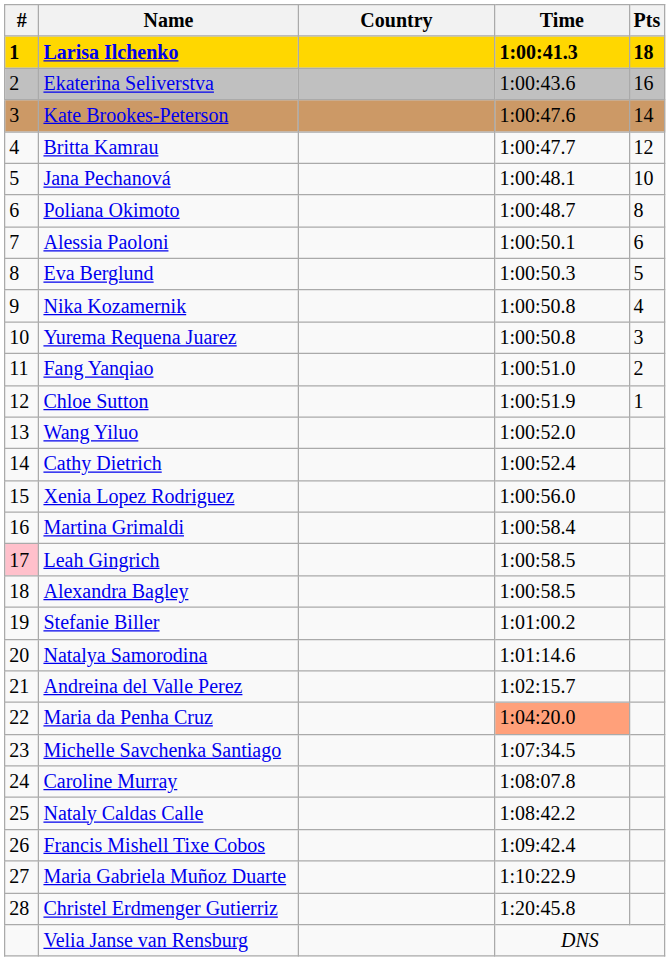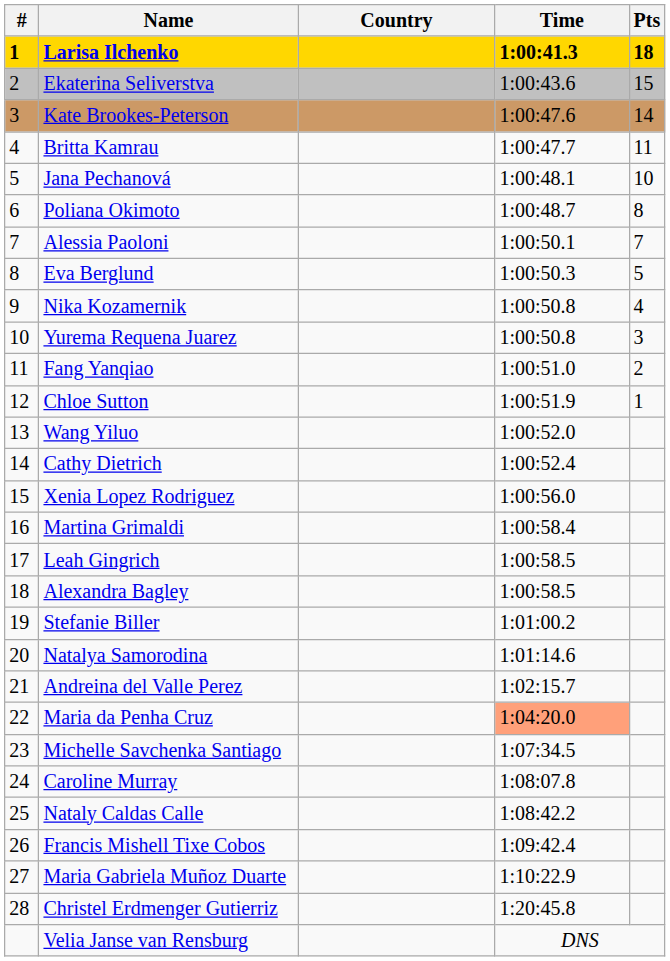 <table class="wikitable">
 <tr>
 <th width=20>#</th>
 <th width=200>Name</th>
 <th width=150>Country</th>
 <th width=100>Time</th>
 <th width=20>Pts</th>
 </tr>
 <tr bgcolor=gold>
 <td><strong>1</strong></td>
 <td><strong><a href='#'>Larisa Ilchenko</a></strong></td>
 <td><strong></strong></td>
 <td><strong>1:00:41.3</strong></td>
 <td><strong>18</strong></td>
 </tr>
 <tr bgcolor=silver>
 <td>2</td>
 <td><a href='#'>Ekaterina Seliverstva</a></td>
 <td></td>
 <td>1:00:43.6</td>
-<td>16</td>
+<td>15</td>
 </tr>
 <tr bgcolor=cc9966>
 <td>3</td>
 <td><a href='#'>Kate Brookes-Peterson</a></td>
 <td></td>
 <td>1:00:47.6</td>
 <td>14</td>
 </tr>
 <tr>
 <td>4</td>
 <td><a href='#'>Britta Kamrau</a></td>
 <td></td>
 <td>1:00:47.7</td>
-<td>12</td>
+<td>11</td>
 </tr>
 <tr>
 <td>5</td>
 <td><a href='#'>Jana Pechanová</a></td>
 <td></td>
 <td>1:00:48.1</td>
 <td>10</td>
 </tr>
 <tr>
 <td>6</td>
 <td><a href='#'>Poliana Okimoto</a></td>
 <td></td>
 <td>1:00:48.7</td>
 <td>8</td>
 </tr>
 <tr>
 <td>7</td>
 <td><a href='#'>Alessia Paoloni</a></td>
 <td></td>
 <td>1:00:50.1</td>
-<td>6</td>
+<td>7</td>
 </tr>
 <tr>
 <td>8</td>
 <td><a href='#'>Eva Berglund</a></td>
 <td></td>
 <td>1:00:50.3</td>
 <td>5</td>
 </tr>
 <tr>
 <td>9</td>
 <td><a href='#'>Nika Kozamernik</a></td>
 <td></td>
 <td>1:00:50.8</td>
 <td>4</td>
 </tr>
 <tr>
 <td>10</td>
 <td><a href='#'>Yurema Requena Juarez</a></td>
 <td></td>
 <td>1:00:50.8</td>
 <td>3</td>
 </tr>
 <tr>
 <td>11</td>
 <td><a href='#'>Fang Yanqiao</a></td>
 <td></td>
 <td>1:00:51.0</td>
 <td>2</td>
 </tr>
 <tr>
 <td>12</td>
 <td><a href='#'>Chloe Sutton</a></td>
 <td></td>
 <td>1:00:51.9</td>
 <td>1</td>
 </tr>
 <tr>
 <td>13</td>
 <td><a href='#'>Wang Yiluo</a></td>
 <td></td>
 <td>1:00:52.0</td>
 <td></td>
 </tr>
 <tr>
 <td>14</td>
 <td><a href='#'>Cathy Dietrich</a></td>
 <td></td>
 <td>1:00:52.4</td>
 <td></td>
 </tr>
 <tr>
 <td>15</td>
 <td><a href='#'>Xenia Lopez Rodriguez</a></td>
 <td></td>
 <td>1:00:56.0</td>
 <td></td>
 </tr>
 <tr>
 <td>16</td>
 <td><a href='#'>Martina Grimaldi</a></td>
 <td></td>
 <td>1:00:58.4</td>
 <td></td>
 </tr>
 <tr>
-<td style="background: pink;">17</td>
+<td>17</td>
 <td><a href='#'>Leah Gingrich</a></td>
 <td></td>
 <td>1:00:58.5</td>
 <td></td>
 </tr>
 <tr>
 <td>18</td>
 <td><a href='#'>Alexandra Bagley</a></td>
 <td></td>
 <td>1:00:58.5</td>
 <td></td>
 </tr>
 <tr>
 <td>19</td>
 <td><a href='#'>Stefanie Biller</a></td>
 <td></td>
 <td>1:01:00.2</td>
 <td></td>
 </tr>
 <tr>
 <td>20</td>
 <td><a href='#'>Natalya Samorodina</a></td>
 <td></td>
 <td>1:01:14.6</td>
 <td></td>
 </tr>
 <tr>
 <td>21</td>
 <td><a href='#'>Andreina del Valle Perez</a></td>
 <td></td>
 <td>1:02:15.7</td>
 <td></td>
 </tr>
 <tr>
 <td>22</td>
 <td><a href='#'>Maria da Penha Cruz</a></td>
 <td></td>
 <td style="background: lightsalmon;">1:04:20.0</td>
 <td></td>
 </tr>
 <tr>
 <td>23</td>
 <td><a href='#'>Michelle Savchenka Santiago</a></td>
 <td></td>
 <td>1:07:34.5</td>
 <td></td>
 </tr>
 <tr>
 <td>24</td>
 <td><a href='#'>Caroline Murray</a></td>
 <td></td>
 <td>1:08:07.8</td>
 <td></td>
 </tr>
 <tr>
 <td>25</td>
 <td><a href='#'>Nataly Caldas Calle</a></td>
 <td></td>
 <td>1:08:42.2</td>
 <td></td>
 </tr>
 <tr>
 <td>26</td>
 <td><a href='#'>Francis Mishell Tixe Cobos</a></td>
 <td></td>
 <td>1:09:42.4</td>
 <td></td>
 </tr>
 <tr>
 <td>27</td>
 <td><a href='#'>Maria Gabriela Muñoz Duarte</a></td>
 <td></td>
 <td>1:10:22.9</td>
 <td></td>
 </tr>
 <tr>
 <td>28</td>
 <td><a href='#'>Christel Erdmenger Gutierriz</a></td>
 <td></td>
 <td>1:20:45.8</td>
 <td></td>
 </tr>
 <tr>
 <td></td>
 <td><a href='#'>Velia Janse van Rensburg</a></td>
 <td></td>
 <td colspan="2" align=center><em>DNS</em></td>
 </tr>
 </table>
